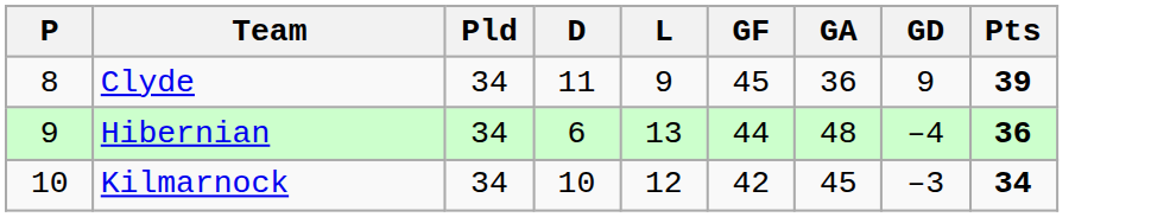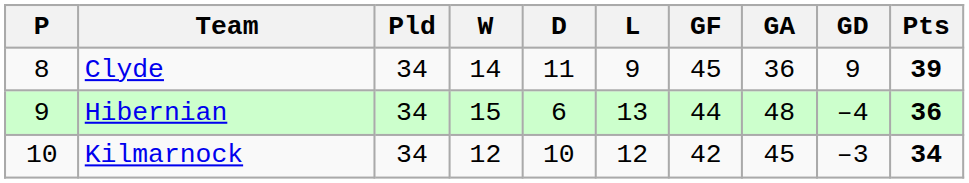 <table class="wikitable" style="text-align: center;">
 <tr>
 <th width=30>P</th>
 <th width=140>Team</th>
 <th width=30>Pld</th>
+<th width=30>W</th>
 <th width=30>D</th>
 <th width=30>L</th>
 <th width=30>GF</th>
 <th width=30>GA</th>
 <th width=30>GD</th>
 <th width=30>Pts</th>
 </tr>
 <tr>
 <td>8</td>
 <td align=left><a href='#'>Clyde</a></td>
 <td>34</td>
+<td>14</td>
 <td>11</td>
 <td>9</td>
 <td>45</td>
 <td>36</td>
 <td>9</td>
 <td><strong>39</strong></td>
 </tr>
 <tr style="background:#ccffcc;">
 <td>9</td>
 <td align=left><a href='#'>Hibernian</a></td>
 <td>34</td>
+<td>15</td>
 <td>6</td>
 <td>13</td>
 <td>44</td>
 <td>48</td>
 <td>–4</td>
 <td><strong>36</strong></td>
 </tr>
 <tr>
 <td>10</td>
 <td align=left><a href='#'>Kilmarnock</a></td>
 <td>34</td>
+<td>12</td>
 <td>10</td>
 <td>12</td>
 <td>42</td>
 <td>45</td>
 <td>–3</td>
 <td><strong>34</strong></td>
 </tr>
 </table>
